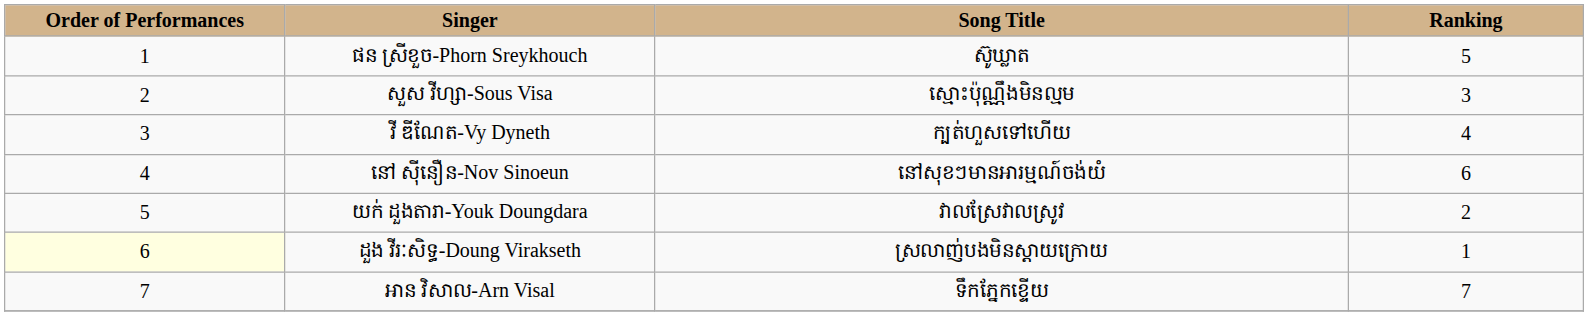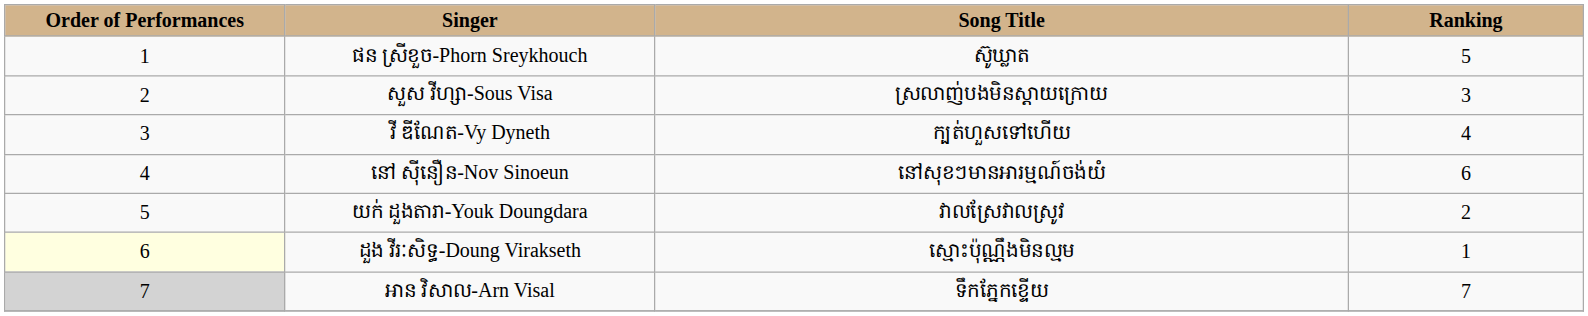 <table class="wikitable sortable mw-collapsible" width="100%" style="text-align:center">
 <tr align=center style="background:tan">
 <td style="width:5%"><strong>Order of Performances</strong></td>
 <td style="width:8%"><strong>Singer</strong></td>
 <td style="width:15%"><strong>Song Title</strong></td>
 <td style="width:5%"><strong>Ranking</strong></td>
 </tr>
 <tr>
 <td>1</td>
 <td>ផន ស្រីខួច-Phorn Sreykhouch</td>
 <td>ស៊ូឃ្លាត</td>
 <td>5</td>
 </tr>
 <tr align="center">
 <td>2</td>
 <td>សួស វីហ្សា-Sous Visa</td>
-<td>ស្មោះប៉ុណ្ណឹងមិនល្មម</td>
+<td>ស្រលាញ់បងមិនស្ដាយក្រោយ</td>
 <td>3</td>
 </tr>
 <tr align="center">
 <td>3</td>
 <td>វី ឌីណែត-Vy Dyneth</td>
 <td>ក្បត់ហួសទៅហើយ</td>
 <td>4</td>
 </tr>
 <tr align="center">
 <td>4</td>
 <td>នៅ ស៊ីនឿន-Nov Sinoeun</td>
 <td>នៅសុខៗមានអារម្មណ៍ចង់យំ</td>
 <td>6</td>
 </tr>
 <tr align="center">
 <td>5</td>
 <td>យក់ ដួងតារា-Youk Doungdara</td>
 <td>វាលស្រែវាលស្រូវ</td>
 <td>2</td>
 </tr>
 <tr align="center">
 <td style="background: lightyellow;">6</td>
 <td>ដួង វីរៈសិទ្ធ-Doung Virakseth</td>
-<td>ស្រលាញ់បងមិនស្ដាយក្រោយ</td>
+<td>ស្មោះប៉ុណ្ណឹងមិនល្មម</td>
 <td>1</td>
 </tr>
 <tr align="center">
-<td>7</td>
+<td style="background: lightgrey;">7</td>
 <td>អាន វិសាល-Arn Visal</td>
 <td>ទឹកភ្នែកខ្ទើយ</td>
 <td>7</td>
 </tr>
 <tr align="center">
 </tr>
 <tr>
 </tr>
 </table>
